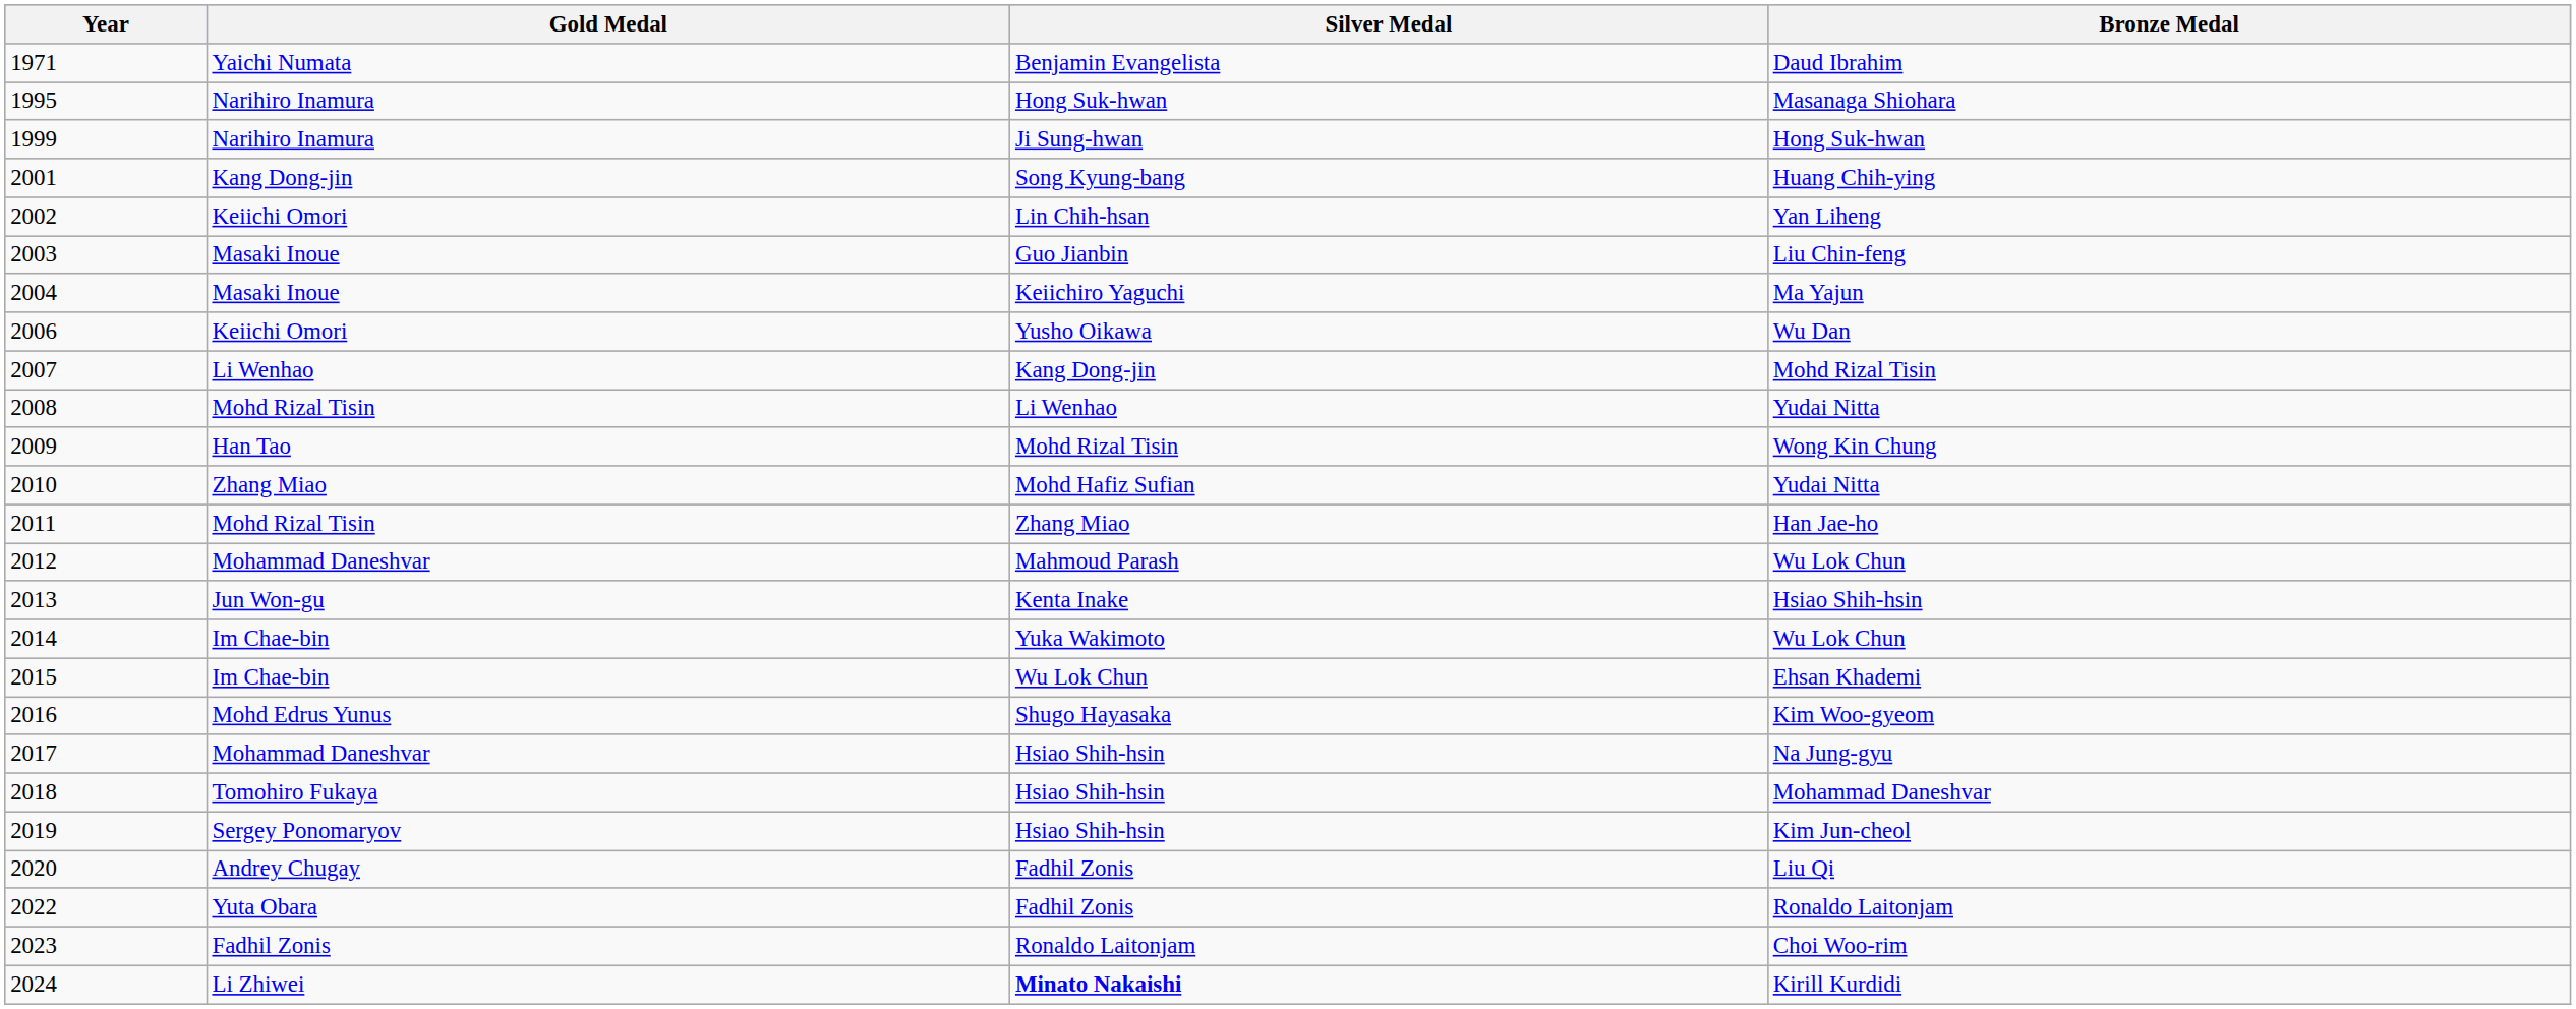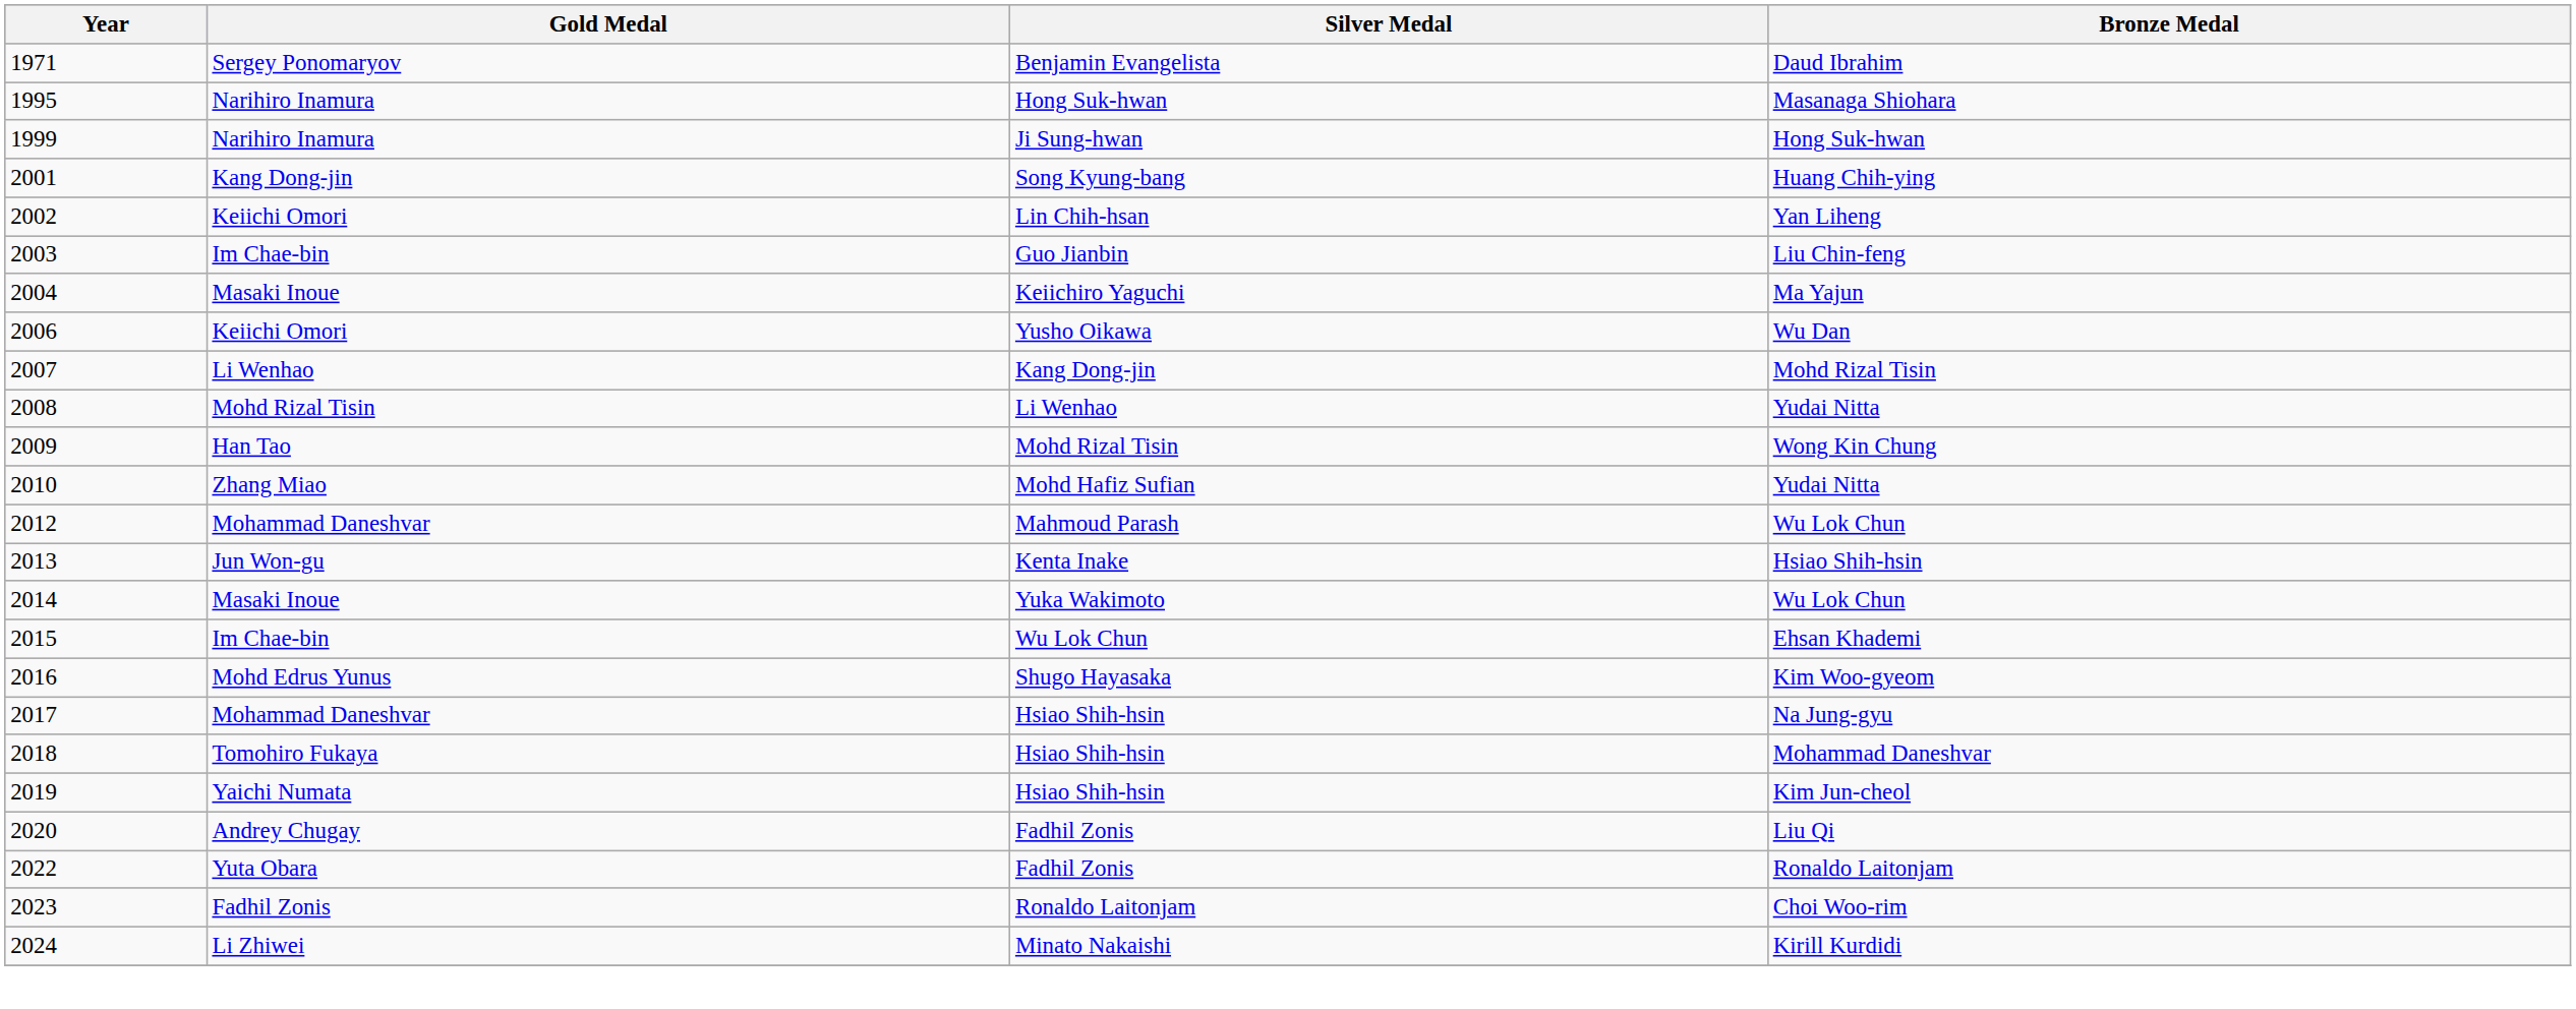 <table class=wikitable style="font-size:90%" width="80%">
 <tr style="background:#ccccff;">
 <th>Year</th>
 <th> <strong>Gold Medal</strong></th>
 <th> <strong>Silver Medal</strong></th>
 <th> <strong>Bronze Medal</strong></th>
 </tr>
 <tr>
 <td>1971</td>
-<td> <a href='#'>Yaichi Numata</a></td>
+<td> <a href='#'>Sergey Ponomaryov</a></td>
 <td> <a href='#'>Benjamin Evangelista</a></td>
 <td> <a href='#'>Daud Ibrahim</a></td>
 </tr>
 <tr>
 <td>1995</td>
 <td> <a href='#'>Narihiro Inamura</a></td>
 <td> <a href='#'>Hong Suk-hwan</a></td>
 <td> <a href='#'>Masanaga Shiohara</a></td>
 </tr>
 <tr>
 <td>1999</td>
 <td> <a href='#'>Narihiro Inamura</a></td>
 <td> <a href='#'>Ji Sung-hwan</a></td>
 <td> <a href='#'>Hong Suk-hwan</a></td>
 </tr>
 <tr>
 <td>2001</td>
 <td> <a href='#'>Kang Dong-jin</a></td>
 <td> <a href='#'>Song Kyung-bang</a></td>
 <td> <a href='#'>Huang Chih-ying</a></td>
 </tr>
 <tr>
 <td>2002</td>
 <td> <a href='#'>Keiichi Omori</a></td>
 <td> <a href='#'>Lin Chih-hsan</a></td>
 <td> <a href='#'>Yan Liheng</a></td>
 </tr>
 <tr>
 <td>2003</td>
-<td> <a href='#'>Masaki Inoue</a></td>
+<td> <a href='#'>Im Chae-bin</a></td>
 <td> <a href='#'>Guo Jianbin</a></td>
 <td> <a href='#'>Liu Chin-feng</a></td>
 </tr>
 <tr>
 <td>2004</td>
 <td> <a href='#'>Masaki Inoue</a></td>
 <td> <a href='#'>Keiichiro Yaguchi</a></td>
 <td> <a href='#'>Ma Yajun</a></td>
 </tr>
 <tr>
 <td>2006</td>
 <td> <a href='#'>Keiichi Omori</a></td>
 <td> <a href='#'>Yusho Oikawa</a></td>
 <td> <a href='#'>Wu Dan</a></td>
 </tr>
 <tr>
 <td>2007</td>
 <td> <a href='#'>Li Wenhao</a></td>
 <td> <a href='#'>Kang Dong-jin</a></td>
 <td> <a href='#'>Mohd Rizal Tisin</a></td>
 </tr>
 <tr>
 <td>2008</td>
 <td> <a href='#'>Mohd Rizal Tisin</a></td>
 <td> <a href='#'>Li Wenhao</a></td>
 <td> <a href='#'>Yudai Nitta</a></td>
 </tr>
 <tr>
 <td>2009</td>
 <td> <a href='#'>Han Tao</a></td>
 <td> <a href='#'>Mohd Rizal Tisin</a></td>
 <td> <a href='#'>Wong Kin Chung</a></td>
 </tr>
 <tr>
 <td>2010</td>
 <td> <a href='#'>Zhang Miao</a></td>
 <td> <a href='#'>Mohd Hafiz Sufian</a></td>
 <td> <a href='#'>Yudai Nitta</a></td>
 </tr>
 <tr>
-<td>2011</td>
-<td> <a href='#'>Mohd Rizal Tisin</a></td>
-<td> <a href='#'>Zhang Miao</a></td>
-<td> <a href='#'>Han Jae-ho</a></td>
-</tr>
-<tr>
 <td>2012</td>
 <td> <a href='#'>Mohammad Daneshvar</a></td>
 <td> <a href='#'>Mahmoud Parash</a></td>
 <td> <a href='#'>Wu Lok Chun</a></td>
 </tr>
 <tr>
 <td>2013</td>
 <td> <a href='#'>Jun Won-gu</a></td>
 <td> <a href='#'>Kenta Inake</a></td>
 <td> <a href='#'>Hsiao Shih-hsin</a></td>
 </tr>
 <tr>
 <td>2014</td>
-<td> <a href='#'>Im Chae-bin</a></td>
+<td> <a href='#'>Masaki Inoue</a></td>
 <td> <a href='#'>Yuka Wakimoto</a></td>
 <td> <a href='#'>Wu Lok Chun</a></td>
 </tr>
 <tr>
 <td>2015</td>
 <td> <a href='#'>Im Chae-bin</a></td>
 <td> <a href='#'>Wu Lok Chun</a></td>
 <td> <a href='#'>Ehsan Khademi</a></td>
 </tr>
 <tr>
 <td>2016</td>
 <td> <a href='#'>Mohd Edrus Yunus</a></td>
 <td> <a href='#'>Shugo Hayasaka</a></td>
 <td> <a href='#'>Kim Woo-gyeom</a></td>
 </tr>
 <tr>
 <td>2017</td>
 <td> <a href='#'>Mohammad Daneshvar</a></td>
 <td> <a href='#'>Hsiao Shih-hsin</a></td>
 <td> <a href='#'>Na Jung-gyu</a></td>
 </tr>
 <tr>
 <td>2018</td>
 <td> <a href='#'>Tomohiro Fukaya</a></td>
 <td> <a href='#'>Hsiao Shih-hsin</a></td>
 <td> <a href='#'>Mohammad Daneshvar</a></td>
 </tr>
 <tr>
 <td>2019</td>
-<td> <a href='#'>Sergey Ponomaryov</a></td>
+<td> <a href='#'>Yaichi Numata</a></td>
 <td> <a href='#'>Hsiao Shih-hsin</a></td>
 <td> <a href='#'>Kim Jun-cheol</a></td>
 </tr>
 <tr>
 <td>2020</td>
 <td> <a href='#'>Andrey Chugay</a></td>
 <td> <a href='#'>Fadhil Zonis</a></td>
 <td> <a href='#'>Liu Qi</a></td>
 </tr>
 <tr>
 <td>2022</td>
 <td> <a href='#'>Yuta Obara</a></td>
 <td> <a href='#'>Fadhil Zonis</a></td>
 <td> <a href='#'>Ronaldo Laitonjam</a></td>
 </tr>
 <tr>
 <td>2023</td>
 <td> <a href='#'>Fadhil Zonis</a></td>
 <td> <a href='#'>Ronaldo Laitonjam</a></td>
 <td> <a href='#'>Choi Woo-rim</a></td>
 </tr>
 <tr>
 <td>2024</td>
 <td> <a href='#'>Li Zhiwei</a></td>
-<td><strong> <a href='#'>Minato Nakaishi</a></strong></td>
+<td> <a href='#'>Minato Nakaishi</a></td>
 <td> <a href='#'>Kirill Kurdidi</a></td>
 </tr>
 <tr>
 </tr>
 </table>
